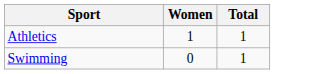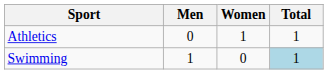 <table class="wikitable sortable" style="text-align:center;">
 <tr>
 <th width="180">Sport</th>
+<th width="55">Men</th>
 <th width="55">Women</th>
 <th width="55">Total</th>
 </tr>
 <tr>
 <td align="left"><a href='#'>Athletics</a></td>
+<td>0</td>
 <td>1</td>
 <td>1</td>
 </tr>
 <tr>
 <td align="left"><a href='#'>Swimming</a></td>
+<td>1</td>
 <td>0</td>
-<td>1</td>
+<td style="background: lightblue;">1</td>
 </tr>
 </table>
